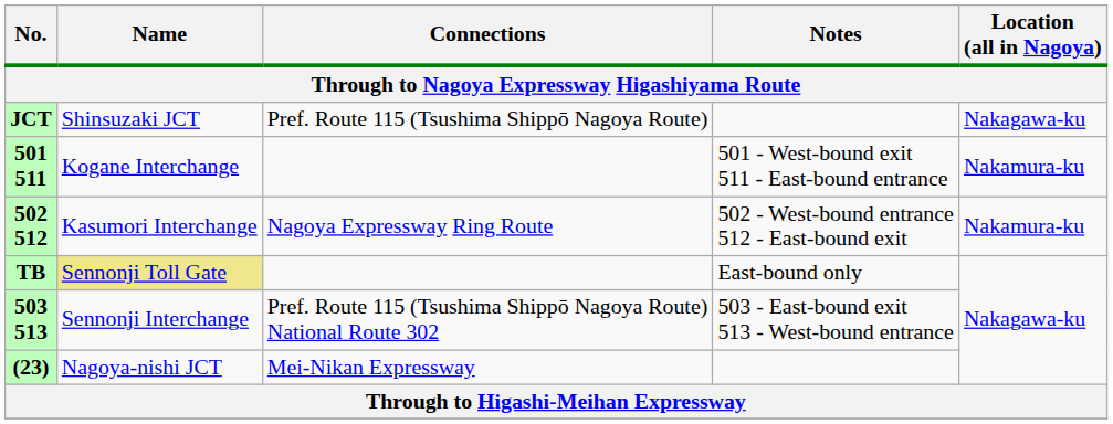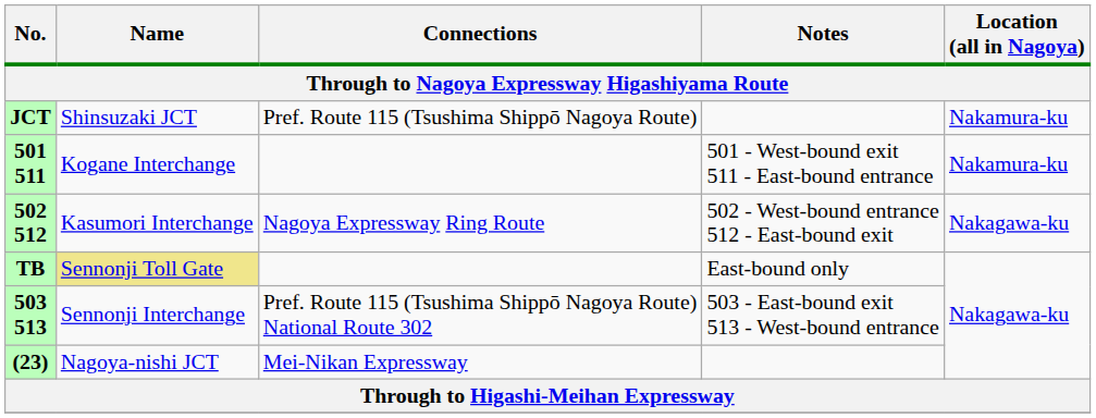 <table class="wikitable">
 <tr>
 <th style="border-bottom: 3px solid green;">No.</th>
 <th style="border-bottom: 3px solid green;">Name</th>
 <th style="border-bottom: 3px solid green;">Connections</th>
 <th style="border-bottom: 3px solid green;">Notes</th>
 <th style="border-bottom: 3px solid green;">Location<br>(all in <a href='#'>Nagoya</a>)</th>
 </tr>
 <tr>
 <th colspan="5"><strong>Through to  <a href='#'>Nagoya Expressway</a> <a href='#'>Higashiyama Route</a></strong></th>
 </tr>
 <tr>
 <th style="background-color: #BFB;">JCT</th>
 <td><a href='#'>Shinsuzaki JCT</a></td>
 <td>Pref. Route 115 (Tsushima Shippō Nagoya Route)</td>
 <td></td>
-<td><a href='#'>Nakagawa-ku</a></td>
+<td><a href='#'>Nakamura-ku</a></td>
 </tr>
 <tr>
 <th style="background-color: #BFB;">501<br>511</th>
 <td><a href='#'>Kogane Interchange</a></td>
 <td></td>
 <td>501 - West-bound exit<br>511 - East-bound entrance</td>
 <td><a href='#'>Nakamura-ku</a></td>
 </tr>
 <tr>
 <th style="background-color: #BFB;">502<br>512</th>
 <td><a href='#'>Kasumori Interchange</a></td>
 <td> <a href='#'>Nagoya Expressway</a> <a href='#'>Ring Route</a></td>
 <td>502 - West-bound entrance<br>512 - East-bound exit</td>
-<td><a href='#'>Nakamura-ku</a></td>
+<td><a href='#'>Nakagawa-ku</a></td>
 </tr>
 <tr>
 <th style="background-color: #BFB;">TB</th>
 <td style="background: khaki;"><a href='#'>Sennonji Toll Gate</a></td>
 <td></td>
 <td>East-bound only</td>
 <td rowspan="3"><a href='#'>Nakagawa-ku</a></td>
 </tr>
 <tr>
 <th style="background-color: #BFB;">503<br>513</th>
 <td><a href='#'>Sennonji Interchange</a></td>
 <td>Pref. Route 115 (Tsushima Shippō Nagoya Route)<br> <a href='#'>National Route 302</a></td>
 <td>503 - East-bound exit<br>513 - West-bound entrance</td>
 </tr>
 <tr>
 <th style="background-color: #BFB;">(23)</th>
 <td><a href='#'>Nagoya-nishi JCT</a></td>
 <td> <a href='#'>Mei-Nikan Expressway</a></td>
 <td></td>
 </tr>
 <tr>
 <th colspan="5"><strong>Through to  <a href='#'>Higashi-Meihan Expressway</a></strong></th>
 </tr>
 <tr>
 </tr>
 </table>
